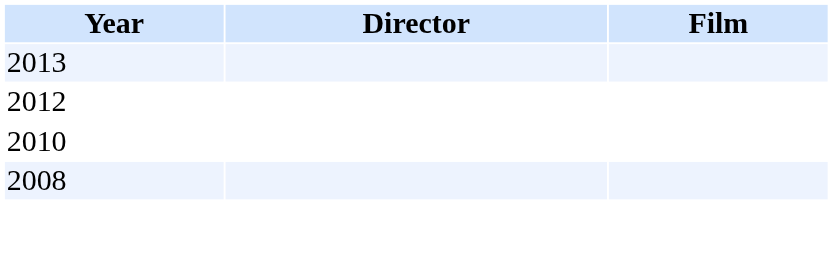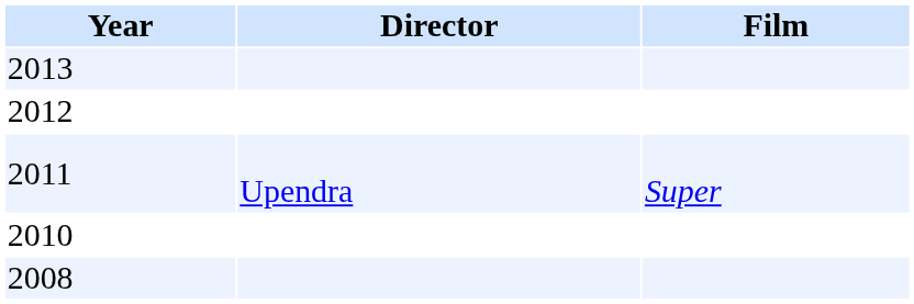 <table cellspacing="1" cellpadding="1" border="0" width="50%">
 <tr bgcolor="#d1e4fd">
 <th>Year</th>
 <th>Director</th>
 <th>Film</th>
 </tr>
 <tr bgcolor=#edf3fe>
 <td>2013</td>
 <td></td>
 <td></td>
 </tr>
 <tr>
 <td>2012</td>
 <td></td>
 <td></td>
 </tr>
+<tr bgcolor=#edf3fe>
+<td>2011</td>
+<td><br><a href='#'>Upendra</a></td>
+<td><br><em><a href='#'>Super</a></em></td>
+</tr>
 <tr>
 <td>2010</td>
 <td></td>
 <td></td>
 </tr>
 <tr bgcolor=#edf3fe>
 <td>2008</td>
 <td></td>
 <td></td>
 </tr>
 </table>
